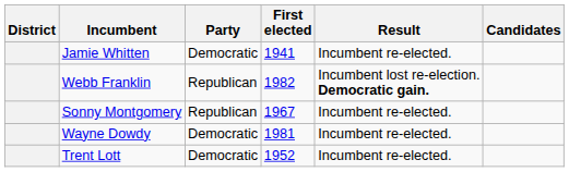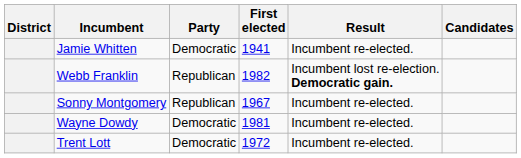 <table class=wikitable>
 <tr valign=bottom>
 <th>District</th>
 <th>Incumbent</th>
 <th>Party</th>
 <th>First<br>elected</th>
 <th>Result</th>
 <th>Candidates</th>
 </tr>
 <tr>
 <th></th>
 <td><a href='#'>Jamie Whitten</a></td>
 <td>Democratic</td>
 <td><a href='#'>1941 </a></td>
 <td>Incumbent re-elected.</td>
 <td nowrap></td>
 </tr>
 <tr>
 <th></th>
 <td><a href='#'>Webb Franklin</a></td>
 <td>Republican</td>
 <td><a href='#'>1982</a></td>
 <td>Incumbent lost re-election.<br><strong>Democratic gain.</strong></td>
 <td nowrap></td>
 </tr>
 <tr>
 <th></th>
 <td><a href='#'>Sonny Montgomery</a></td>
 <td>Republican</td>
 <td><a href='#'>1967</a></td>
 <td>Incumbent re-elected.</td>
 <td nowrap></td>
 </tr>
 <tr>
 <th></th>
 <td><a href='#'>Wayne Dowdy</a></td>
 <td>Democratic</td>
 <td><a href='#'>1981 </a></td>
 <td>Incumbent re-elected.</td>
 <td nowrap></td>
 </tr>
 <tr>
 <th></th>
 <td><a href='#'>Trent Lott</a></td>
 <td>Democratic</td>
-<td><a href='#'>1952</a></td>
+<td><a href='#'>1972</a></td>
 <td>Incumbent re-elected.</td>
 <td nowrap></td>
 </tr>
 </table>
